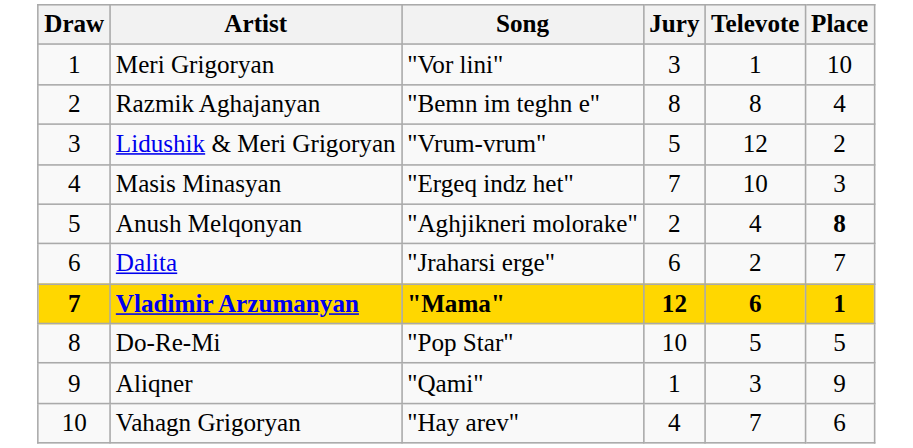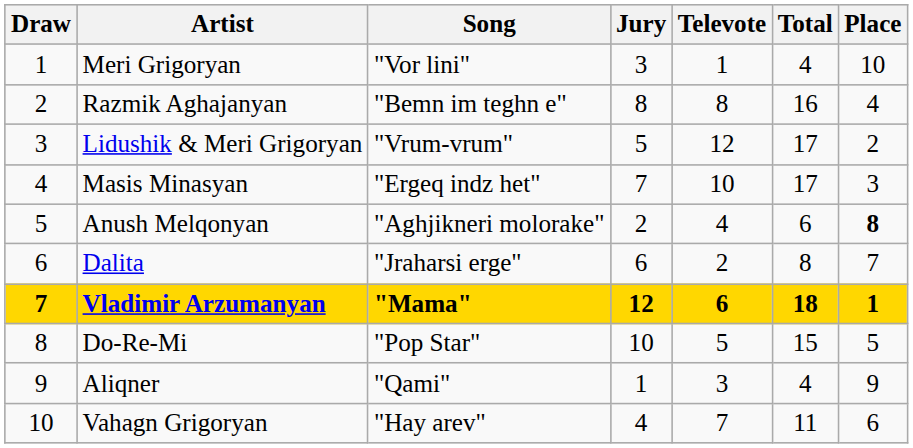 <table class="sortable wikitable" style="margin: 1em auto 1em auto; text-align:center;">
 <tr>
 <th>Draw</th>
 <th>Artist</th>
 <th>Song</th>
 <th>Jury</th>
 <th>Televote</th>
+<th>Total</th>
 <th>Place</th>
 </tr>
 <tr>
 <td>1</td>
 <td align="left">Meri Grigoryan</td>
 <td align="left">"Vor lini"</td>
 <td>3</td>
 <td>1</td>
+<td>4</td>
 <td>10</td>
 </tr>
 <tr>
 <td>2</td>
 <td align="left">Razmik Aghajanyan</td>
 <td align="left">"Bemn im teghn e"</td>
 <td>8</td>
 <td>8</td>
+<td>16</td>
 <td>4</td>
 </tr>
 <tr>
 <td>3</td>
 <td align="left"><a href='#'>Lidushik</a> & Meri Grigoryan</td>
 <td align="left">"Vrum-vrum"</td>
 <td>5</td>
 <td>12</td>
+<td>17</td>
 <td>2</td>
 </tr>
 <tr>
 <td>4</td>
 <td align="left">Masis Minasyan</td>
 <td align="left">"Ergeq indz het"</td>
 <td>7</td>
 <td>10</td>
+<td>17</td>
 <td>3</td>
 </tr>
 <tr>
 <td>5</td>
 <td align="left">Anush Melqonyan</td>
 <td align="left">"Aghjikneri molorake"</td>
 <td>2</td>
 <td>4</td>
+<td>6</td>
 <td><strong>8</strong></td>
 </tr>
 <tr>
 <td>6</td>
 <td align="left"><a href='#'>Dalita</a></td>
 <td align="left">"Jraharsi erge"</td>
 <td>6</td>
 <td>2</td>
+<td>8</td>
 <td>7</td>
 </tr>
 <tr style="font-weight:bold; background:gold;">
 <td>7</td>
 <td align="left"><a href='#'>Vladimir Arzumanyan</a></td>
 <td align="left">"Mama"</td>
 <td>12</td>
 <td>6</td>
+<td>18</td>
 <td>1</td>
 </tr>
 <tr>
 <td>8</td>
 <td align="left">Do-Re-Mi</td>
 <td align="left">"Pop Star"</td>
 <td>10</td>
 <td>5</td>
+<td>15</td>
 <td>5</td>
 </tr>
 <tr>
 <td>9</td>
 <td align="left">Aliqner</td>
 <td align="left">"Qami"</td>
 <td>1</td>
 <td>3</td>
+<td>4</td>
 <td>9</td>
 </tr>
 <tr>
 <td>10</td>
 <td align="left">Vahagn Grigoryan</td>
 <td align="left">"Hay arev"</td>
 <td>4</td>
 <td>7</td>
+<td>11</td>
 <td>6</td>
 </tr>
 </table>
